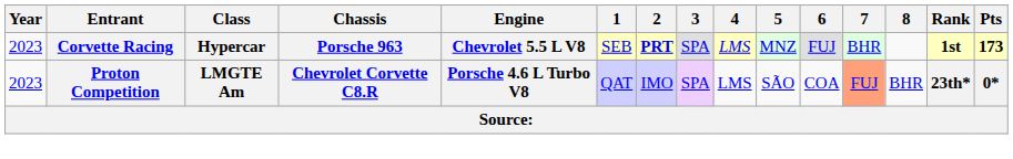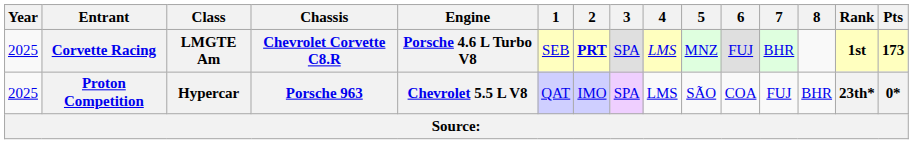 <table class="wikitable" style="text-align:center; font-size:90%">
 <tr>
 <th>Year</th>
 <th>Entrant</th>
 <th>Class</th>
 <th>Chassis</th>
 <th>Engine</th>
 <th>1</th>
 <th>2</th>
 <th>3</th>
 <th>4</th>
 <th>5</th>
 <th>6</th>
 <th>7</th>
 <th>8</th>
 <th>Rank</th>
 <th>Pts</th>
 </tr>
 <tr>
-<td><a href='#'>2023</a></td>
+<td><a href='#'>2025</a></td>
 <th><a href='#'>Corvette Racing</a></th>
-<th>Hypercar</th>
-<th><a href='#'>Porsche 963</a></th>
-<th><a href='#'>Chevrolet</a> 5.5 L V8</th>
+<th>LMGTE Am</th>
+<th><a href='#'>Chevrolet Corvette C8.R</a></th>
+<th><a href='#'>Porsche</a> 4.6 L Turbo V8</th>
 <td style="background:#FFFFBF;"><a href='#'>SEB</a><br></td>
 <td style="background:#FFFFBF;"><strong><a href='#'>PRT</a><br></strong></td>
 <td style="background:#DFDFDF;"><a href='#'>SPA</a><br></td>
 <td style="background:#FFFFBF;"><em><a href='#'>LMS</a></em><br></td>
 <td style="background:#DFFFDF;"><a href='#'>MNZ</a><br></td>
 <td style="background:#DFDFDF;"><a href='#'>FUJ</a><br></td>
 <td style="background:#DFFFDF;"><a href='#'>BHR</a><br></td>
 <td></td>
 <th style="background:#FFFFBF;">1st</th>
 <th style="background:#FFFFBF;">173</th>
 </tr>
 <tr>
-<td><a href='#'>2023</a></td>
+<td><a href='#'>2025</a></td>
 <th><a href='#'>Proton Competition</a></th>
-<th>LMGTE Am</th>
-<th><a href='#'>Chevrolet Corvette C8.R</a></th>
-<th><a href='#'>Porsche</a> 4.6 L Turbo V8</th>
+<th>Hypercar</th>
+<th><a href='#'>Porsche 963</a></th>
+<th><a href='#'>Chevrolet</a> 5.5 L V8</th>
 <td style="background:#CFCFFF;"><a href='#'>QAT</a><br></td>
 <td style="background:#CFCFFF;"><a href='#'>IMO</a><br></td>
 <td style="background:#EFCFFF;"><a href='#'>SPA</a><br></td>
 <td><a href='#'>LMS</a></td>
 <td><a href='#'>SÃO</a></td>
 <td><a href='#'>COA</a></td>
-<td style="background: lightsalmon;"><a href='#'>FUJ</a></td>
+<td><a href='#'>FUJ</a></td>
 <td><a href='#'>BHR</a></td>
 <th>23th*</th>
 <th>0*</th>
 </tr>
 <tr>
 <th colspan="16">Source:</th>
 </tr>
 </table>
